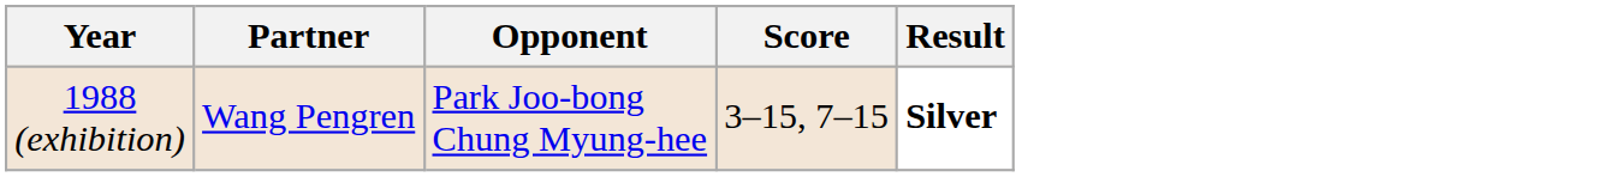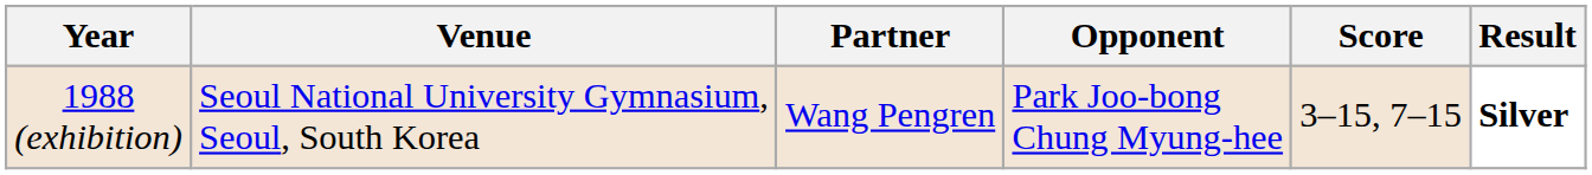 <table class="sortable wikitable" style="font-size: 90%;">
 <tr>
 <th>Year</th>
+<th>Venue</th>
 <th>Partner</th>
 <th>Opponent</th>
 <th>Score</th>
 <th>Result</th>
 </tr>
 <tr style="background:#F3E6D7">
 <td align="center"><a href='#'>1988</a><br><em>(exhibition)</em></td>
+<td align="left"><a href='#'>Seoul National University Gymnasium</a>,<br><a href='#'>Seoul</a>, South Korea</td>
 <td align="left"> <a href='#'>Wang Pengren</a></td>
 <td align="left"> <a href='#'>Park Joo-bong</a> <br>  <a href='#'>Chung Myung-hee</a></td>
 <td align="left">3–15, 7–15</td>
 <td style="text-align:left; background: white"> <strong>Silver</strong></td>
 </tr>
 </table>
